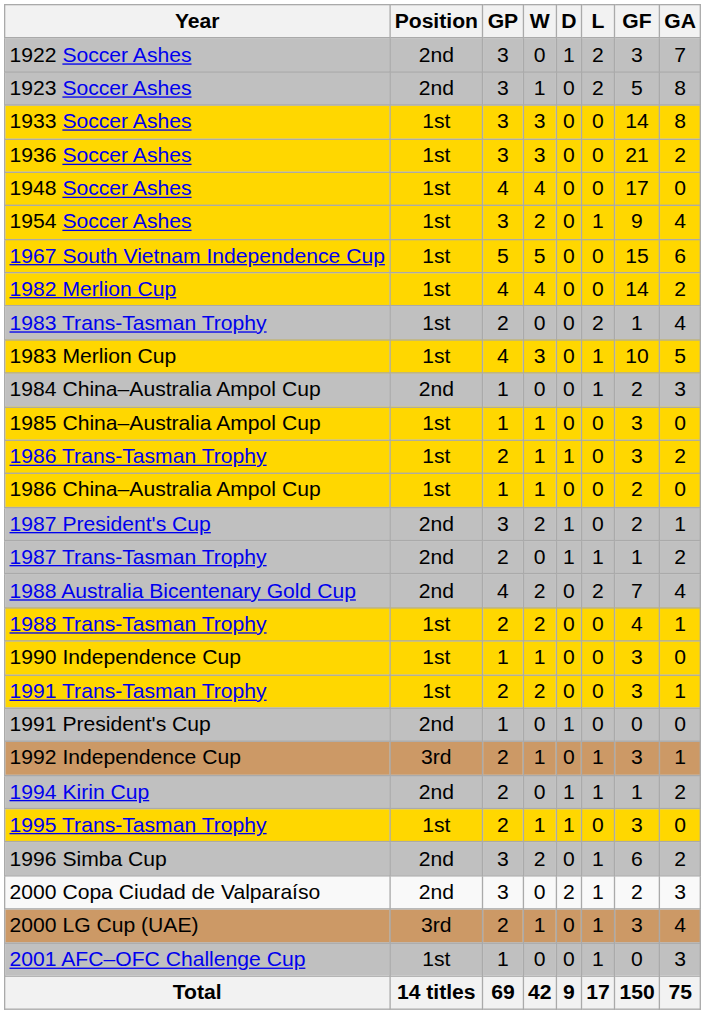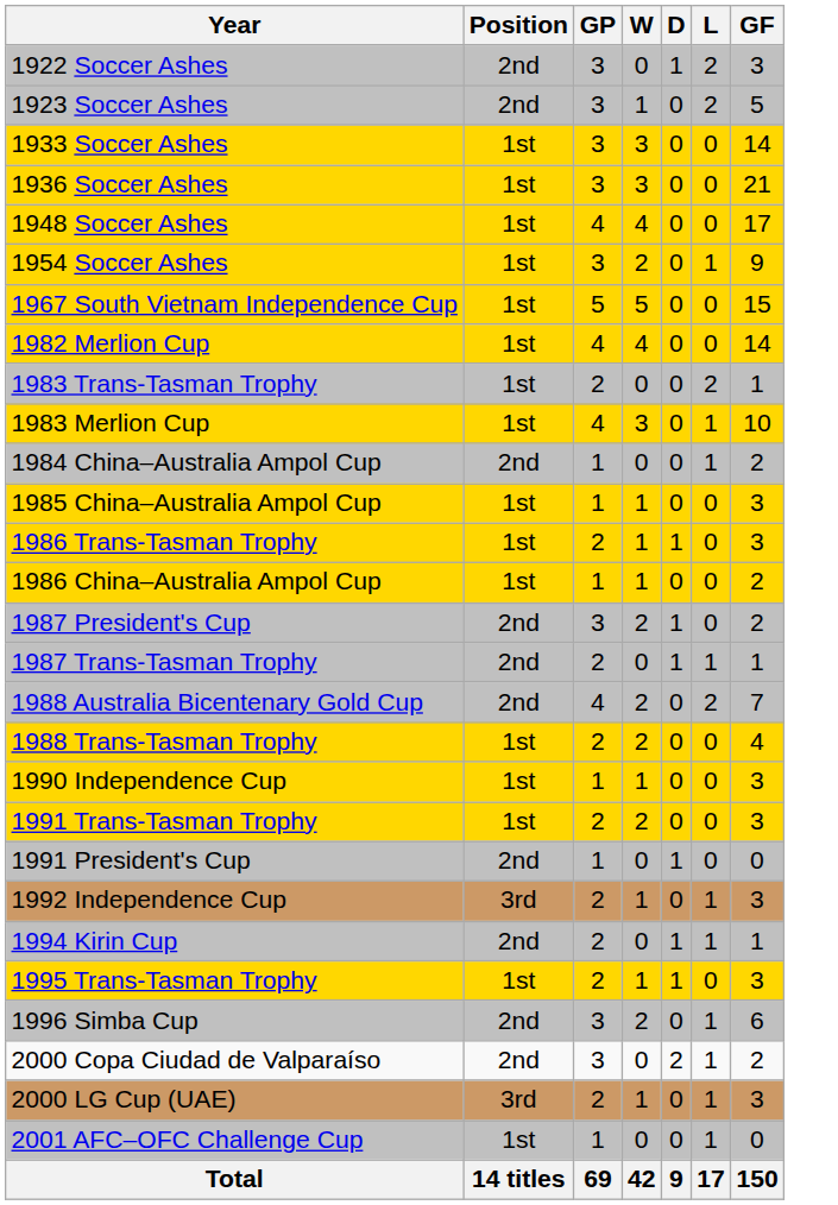 <table class="wikitable" style="text-align:center">
 <tr>
 <th>Year</th>
 <th>Position</th>
 <th>GP</th>
 <th>W</th>
 <th>D</th>
 <th>L</th>
 <th>GF</th>
-<th>GA</th>
 </tr>
 <tr style="background:silver">
 <td align=left> 1922 <a href='#'>Soccer Ashes</a></td>
 <td>2nd</td>
 <td>3</td>
 <td>0</td>
 <td>1</td>
 <td>2</td>
 <td>3</td>
-<td>7</td>
 </tr>
 <tr style="background:silver">
 <td align=left> 1923 <a href='#'>Soccer Ashes</a></td>
 <td>2nd</td>
 <td>3</td>
 <td>1</td>
 <td>0</td>
 <td>2</td>
 <td>5</td>
-<td>8</td>
 </tr>
 <tr style="background:gold">
 <td align=left> 1933 <a href='#'>Soccer Ashes</a></td>
 <td>1st</td>
 <td>3</td>
 <td>3</td>
 <td>0</td>
 <td>0</td>
 <td>14</td>
-<td>8</td>
 </tr>
 <tr style="background:gold">
 <td align=left> 1936 <a href='#'>Soccer Ashes</a></td>
 <td>1st</td>
 <td>3</td>
 <td>3</td>
 <td>0</td>
 <td>0</td>
 <td>21</td>
-<td>2</td>
 </tr>
 <tr style="background:gold">
 <td align=left> 1948 <a href='#'>Soccer Ashes</a></td>
 <td>1st</td>
 <td>4</td>
 <td>4</td>
 <td>0</td>
 <td>0</td>
 <td>17</td>
-<td>0</td>
 </tr>
 <tr style="background:gold">
 <td align=left> 1954 <a href='#'>Soccer Ashes</a></td>
 <td>1st</td>
 <td>3</td>
 <td>2</td>
 <td>0</td>
 <td>1</td>
 <td>9</td>
-<td>4</td>
 </tr>
 <tr style="background:gold">
 <td align="left"> <a href='#'>1967 South Vietnam Independence Cup</a></td>
 <td>1st</td>
 <td>5</td>
 <td>5</td>
 <td>0</td>
 <td>0</td>
 <td>15</td>
-<td>6</td>
 </tr>
 <tr style="background:gold">
 <td align="left"> <a href='#'>1982 Merlion Cup</a></td>
 <td>1st</td>
 <td>4</td>
 <td>4</td>
 <td>0</td>
 <td>0</td>
 <td>14</td>
-<td>2</td>
 </tr>
 <tr style="background:silver">
 <td align="left">  <a href='#'>1983 Trans-Tasman Trophy</a></td>
 <td>1st</td>
 <td>2</td>
 <td>0</td>
 <td>0</td>
 <td>2</td>
 <td>1</td>
-<td>4</td>
 </tr>
 <tr style="background:gold">
 <td align="left"> 1983 Merlion Cup</td>
 <td>1st</td>
 <td>4</td>
 <td>3</td>
 <td>0</td>
 <td>1</td>
 <td>10</td>
-<td>5</td>
 </tr>
 <tr style="background:silver">
 <td align="left"> 1984 China–Australia Ampol Cup</td>
 <td>2nd</td>
 <td>1</td>
 <td>0</td>
 <td>0</td>
 <td>1</td>
 <td>2</td>
-<td>3</td>
 </tr>
 <tr style="background:gold">
 <td align="left"> 1985 China–Australia Ampol Cup</td>
 <td>1st</td>
 <td>1</td>
 <td>1</td>
 <td>0</td>
 <td>0</td>
 <td>3</td>
-<td>0</td>
 </tr>
 <tr style="background:gold">
 <td align="left">  <a href='#'>1986 Trans-Tasman Trophy</a></td>
 <td>1st</td>
 <td>2</td>
 <td>1</td>
 <td>1</td>
 <td>0</td>
 <td>3</td>
-<td>2</td>
 </tr>
 <tr style="background:gold">
 <td align="left"> 1986 China–Australia Ampol Cup</td>
 <td>1st</td>
 <td>1</td>
 <td>1</td>
 <td>0</td>
 <td>0</td>
 <td>2</td>
-<td>0</td>
 </tr>
 <tr style="background:silver">
 <td align="left"> <a href='#'>1987 President's Cup</a></td>
 <td>2nd</td>
 <td>3</td>
 <td>2</td>
 <td>1</td>
 <td>0</td>
 <td>2</td>
-<td>1</td>
 </tr>
 <tr style="background:silver">
 <td align="left">  <a href='#'>1987 Trans-Tasman Trophy</a></td>
 <td>2nd</td>
 <td>2</td>
 <td>0</td>
 <td>1</td>
 <td>1</td>
 <td>1</td>
-<td>2</td>
 </tr>
 <tr style="background:silver">
 <td align="left"> <a href='#'>1988 Australia Bicentenary Gold Cup</a></td>
 <td>2nd</td>
 <td>4</td>
 <td>2</td>
 <td>0</td>
 <td>2</td>
 <td>7</td>
-<td>4</td>
 </tr>
 <tr style="background:gold">
 <td align="left">  <a href='#'>1988 Trans-Tasman Trophy</a></td>
 <td>1st</td>
 <td>2</td>
 <td>2</td>
 <td>0</td>
 <td>0</td>
 <td>4</td>
-<td>1</td>
 </tr>
 <tr style="background:gold">
 <td align="left"> 1990 Independence Cup</td>
 <td>1st</td>
 <td>1</td>
 <td>1</td>
 <td>0</td>
 <td>0</td>
 <td>3</td>
-<td>0</td>
 </tr>
 <tr style="background:gold">
 <td align="left">  <a href='#'>1991 Trans-Tasman Trophy</a></td>
 <td>1st</td>
 <td>2</td>
 <td>2</td>
 <td>0</td>
 <td>0</td>
 <td>3</td>
-<td>1</td>
 </tr>
 <tr style="background:silver">
 <td align="left"> 1991 President's Cup</td>
 <td>2nd</td>
 <td>1</td>
 <td>0</td>
 <td>1</td>
-<td>0</td>
 <td>0</td>
 <td>0</td>
 </tr>
 <tr style="background:#c96">
 <td align="left"> 1992 Independence Cup</td>
 <td>3rd</td>
 <td>2</td>
 <td>1</td>
 <td>0</td>
 <td>1</td>
 <td>3</td>
-<td>1</td>
 </tr>
 <tr style="background:silver">
 <td align="left"> <a href='#'>1994 Kirin Cup</a></td>
 <td>2nd</td>
 <td>2</td>
 <td>0</td>
 <td>1</td>
 <td>1</td>
 <td>1</td>
-<td>2</td>
 </tr>
 <tr style="background:gold">
 <td align="left">  <a href='#'>1995 Trans-Tasman Trophy</a></td>
 <td>1st</td>
 <td>2</td>
 <td>1</td>
 <td>1</td>
 <td>0</td>
 <td>3</td>
-<td>0</td>
 </tr>
 <tr style="background:silver">
 <td align="left"> 1996 Simba Cup</td>
 <td>2nd</td>
 <td>3</td>
 <td>2</td>
 <td>0</td>
 <td>1</td>
 <td>6</td>
-<td>2</td>
 </tr>
 <tr>
 <td align="left"> 2000 Copa Ciudad de Valparaíso</td>
 <td>2nd</td>
 <td>3</td>
 <td>0</td>
 <td>2</td>
 <td>1</td>
 <td>2</td>
-<td>3</td>
 </tr>
 <tr style="background:#c96">
 <td align="left"> 2000 LG Cup (UAE)</td>
 <td>3rd</td>
 <td>2</td>
 <td>1</td>
 <td>0</td>
 <td>1</td>
 <td>3</td>
-<td>4</td>
 </tr>
 <tr style="background:silver">
 <td align="left"> <a href='#'>2001 AFC–OFC Challenge Cup</a></td>
 <td>1st</td>
 <td>1</td>
 <td>0</td>
 <td>0</td>
 <td>1</td>
 <td>0</td>
-<td>3</td>
 </tr>
 <tr>
 <th>Total</th>
 <th>14 titles</th>
 <th>69</th>
 <th>42</th>
 <th>9</th>
 <th>17</th>
 <th>150</th>
-<th>75</th>
 </tr>
 </table>
